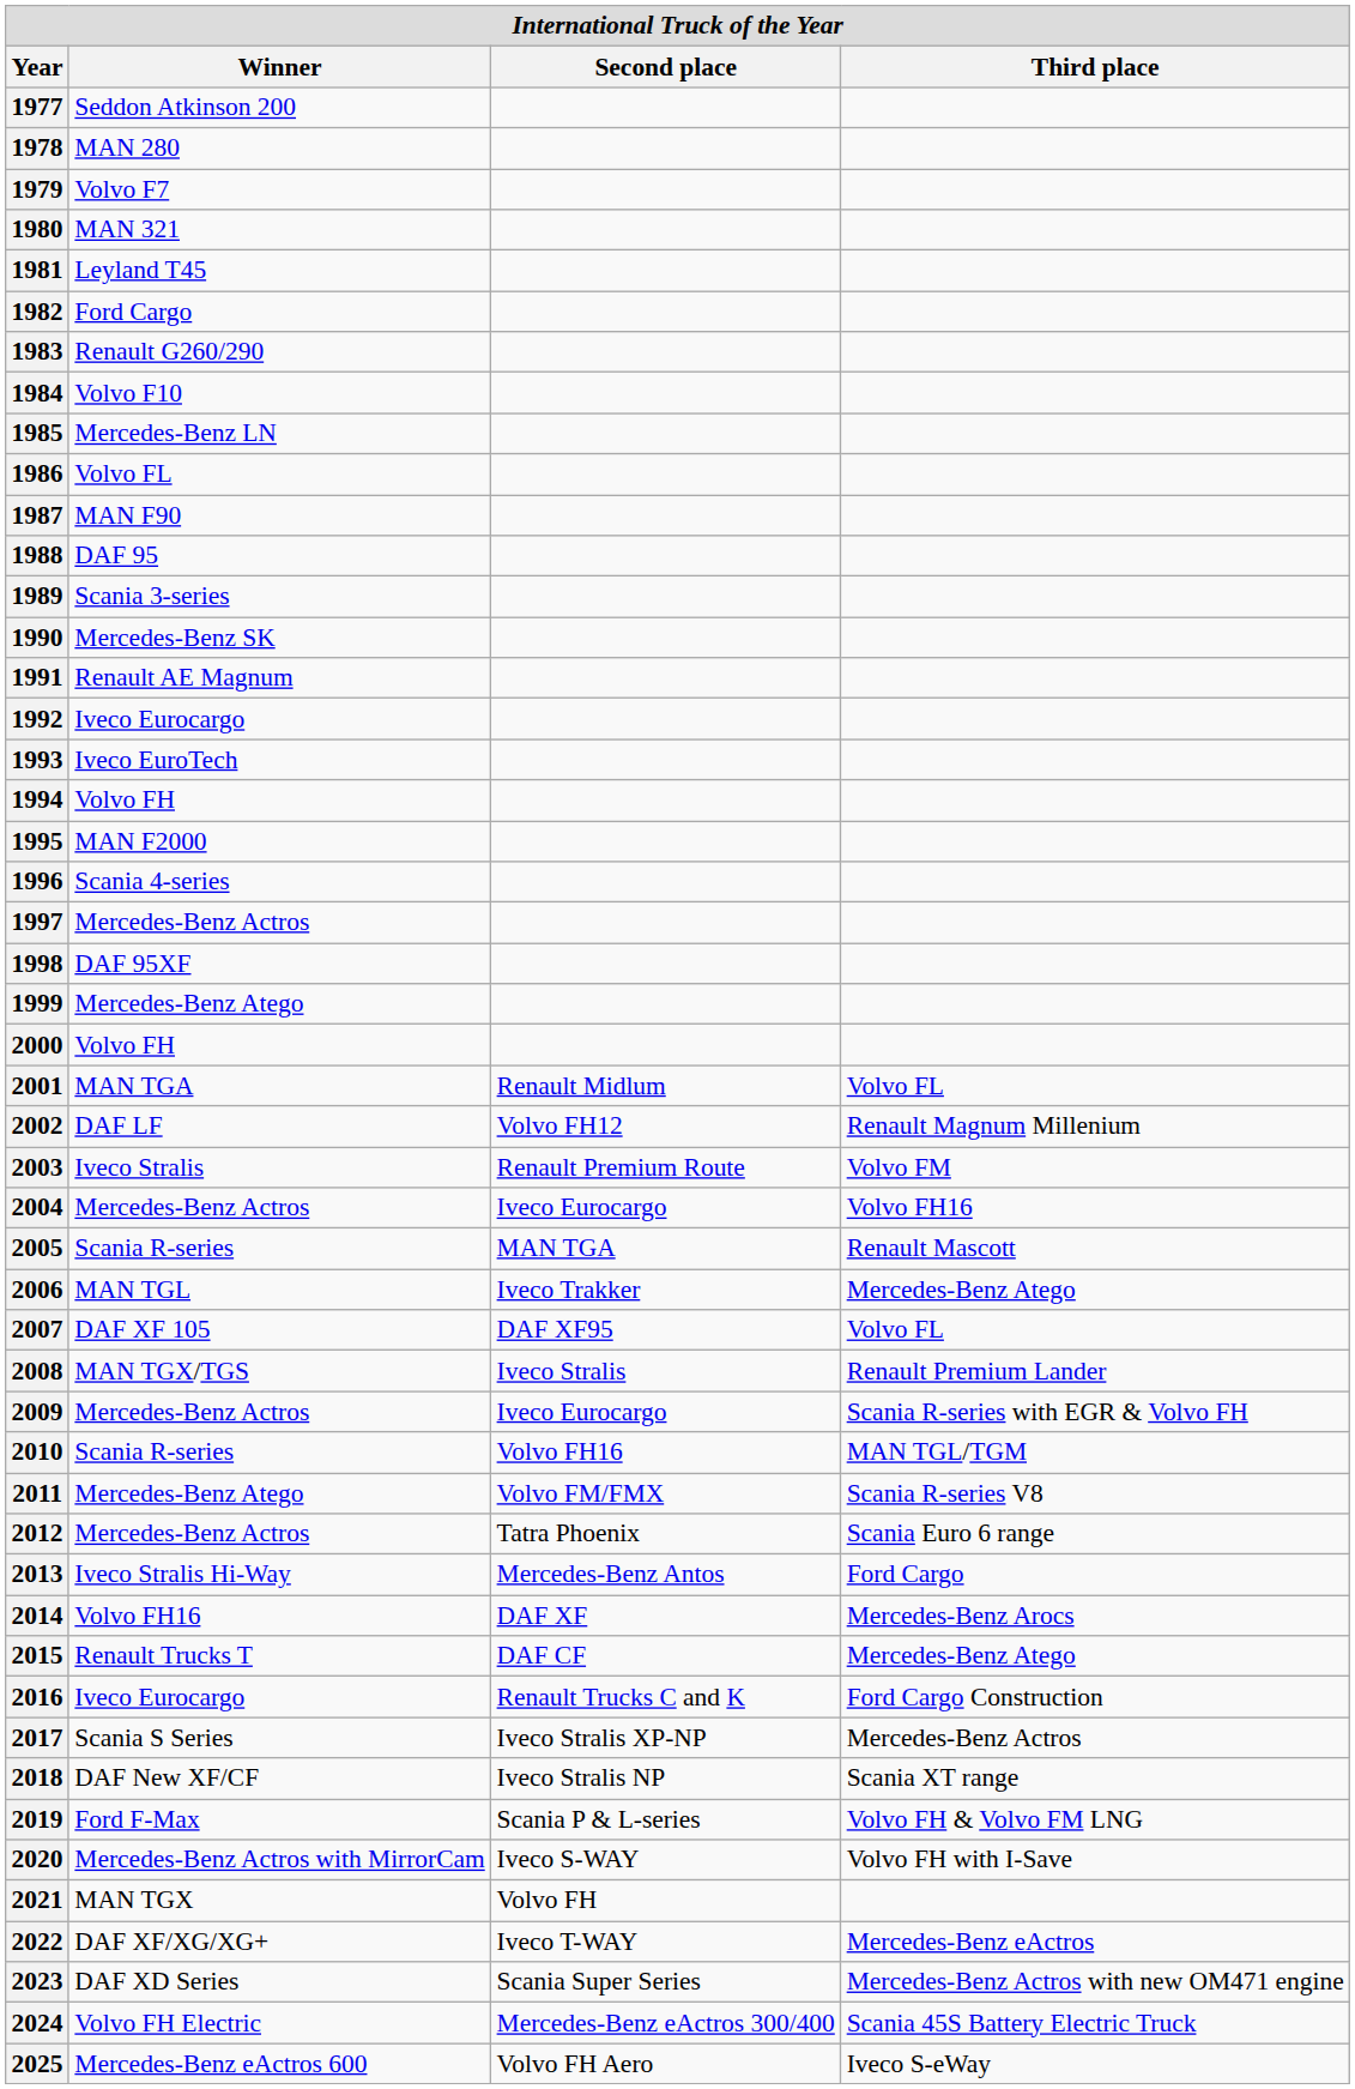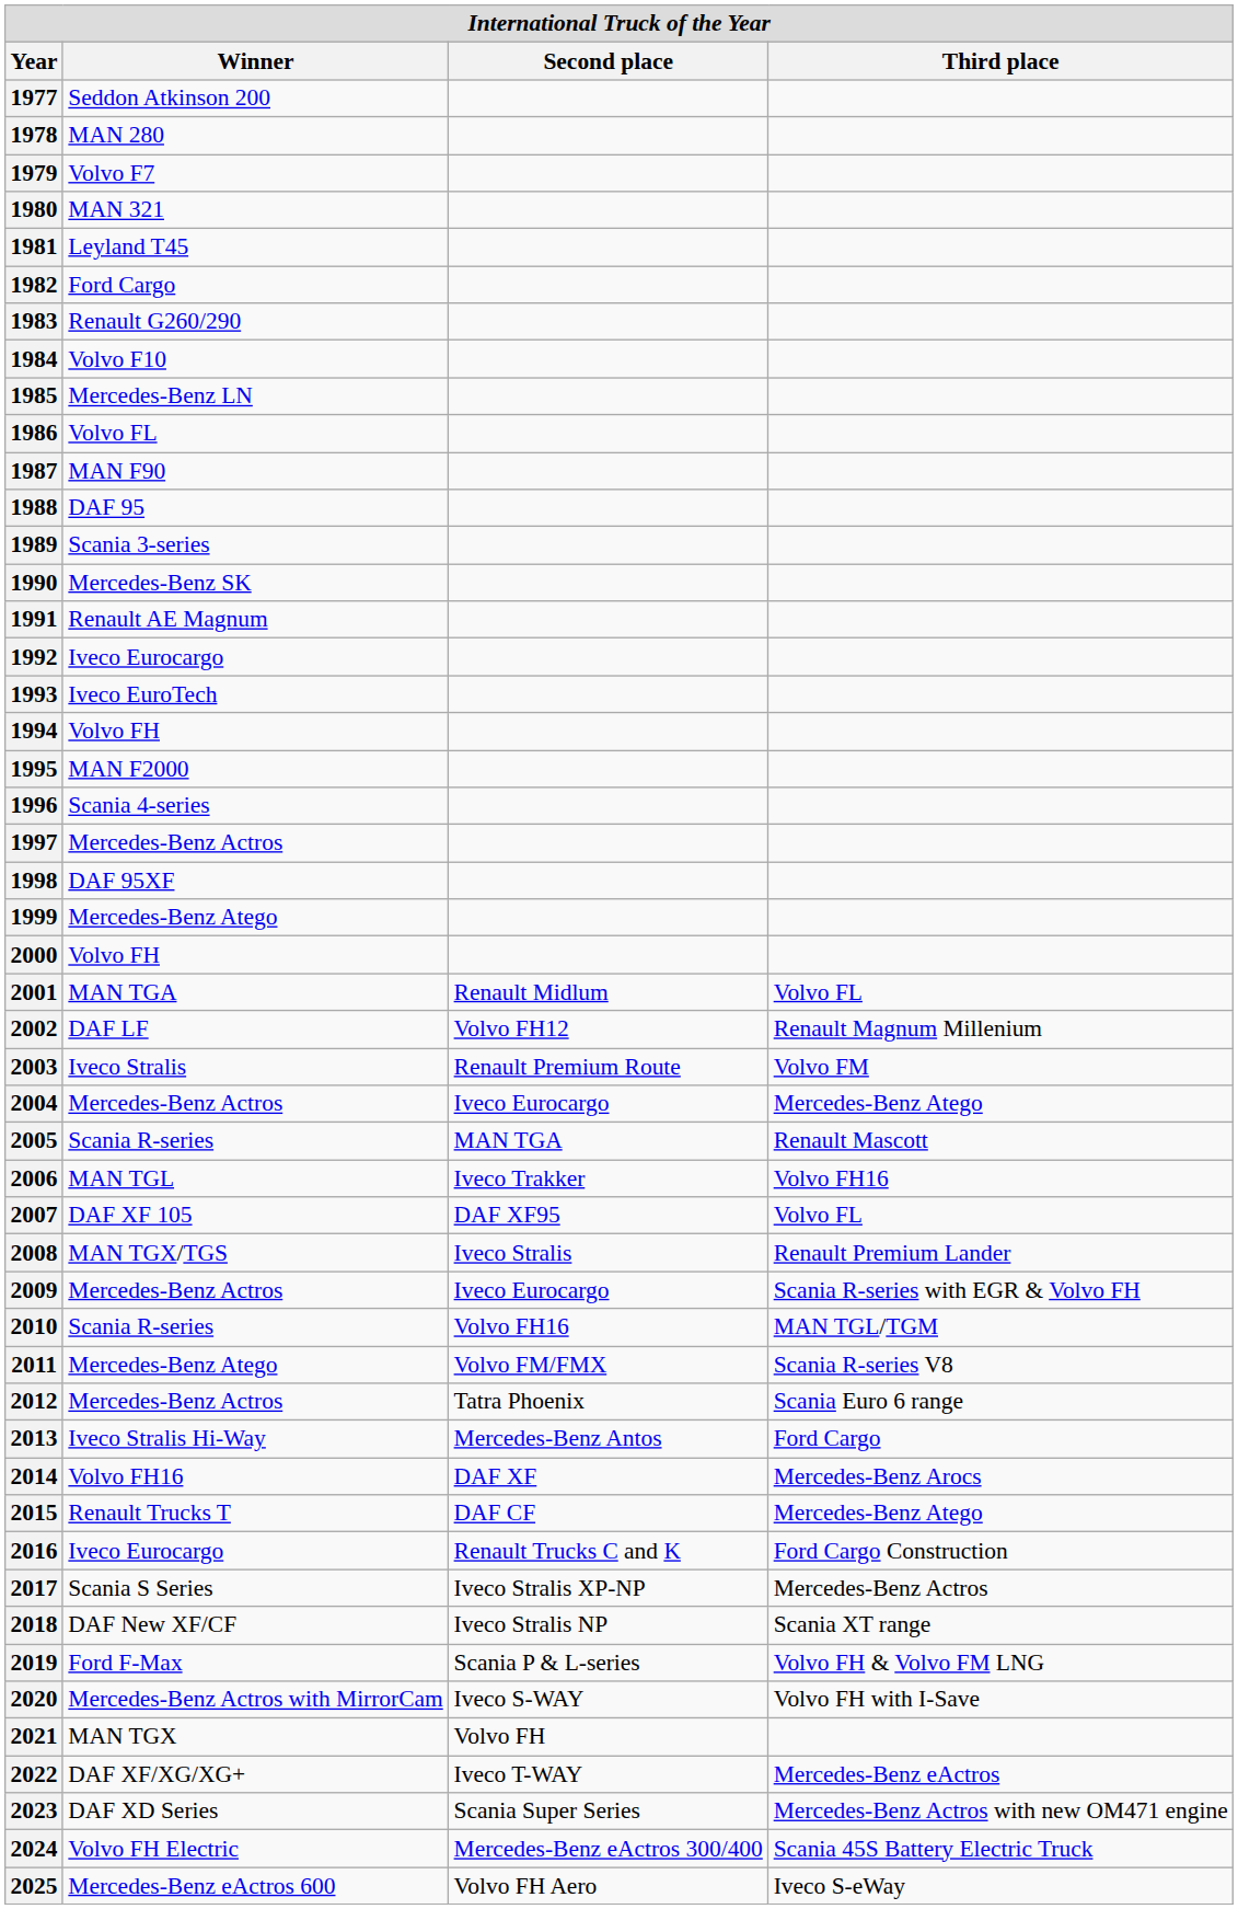 <table class="wikitable">
 <tr>
 <td colspan="4"  style="background:Gainsboro; text-align:center;"><strong><em>International Truck of the Year</em></strong></td>
 </tr>
 <tr>
 <th>Year</th>
 <th>Winner</th>
 <th>Second place</th>
 <th>Third place</th>
 </tr>
 <tr>
 <th>1977</th>
 <td><a href='#'>Seddon Atkinson 200</a></td>
 <td></td>
 <td></td>
 </tr>
 <tr>
 <th>1978</th>
 <td><a href='#'>MAN 280</a></td>
 <td></td>
 <td></td>
 </tr>
 <tr>
 <th>1979</th>
 <td><a href='#'>Volvo F7</a></td>
 <td></td>
 <td></td>
 </tr>
 <tr>
 <th>1980</th>
 <td><a href='#'>MAN 321</a></td>
 <td></td>
 <td></td>
 </tr>
 <tr>
 <th>1981</th>
 <td><a href='#'>Leyland T45</a></td>
 <td></td>
 <td></td>
 </tr>
 <tr>
 <th>1982</th>
 <td><a href='#'>Ford Cargo</a></td>
 <td></td>
 <td></td>
 </tr>
 <tr>
 <th>1983</th>
 <td><a href='#'>Renault G260/290</a></td>
 <td></td>
 <td></td>
 </tr>
 <tr>
 <th>1984</th>
 <td><a href='#'>Volvo F10</a></td>
 <td></td>
 <td></td>
 </tr>
 <tr>
 <th>1985</th>
 <td><a href='#'>Mercedes-Benz LN</a></td>
 <td></td>
 <td></td>
 </tr>
 <tr>
 <th>1986</th>
 <td><a href='#'>Volvo FL</a></td>
 <td></td>
 <td></td>
 </tr>
 <tr>
 <th>1987</th>
 <td><a href='#'>MAN F90</a></td>
 <td></td>
 <td></td>
 </tr>
 <tr>
 <th>1988</th>
 <td><a href='#'>DAF 95</a></td>
 <td></td>
 <td></td>
 </tr>
 <tr>
 <th>1989</th>
 <td><a href='#'>Scania 3-series</a></td>
 <td></td>
 <td></td>
 </tr>
 <tr>
 <th>1990</th>
 <td><a href='#'>Mercedes-Benz SK</a></td>
 <td></td>
 <td></td>
 </tr>
 <tr>
 <th>1991</th>
 <td><a href='#'>Renault AE Magnum</a></td>
 <td></td>
 <td></td>
 </tr>
 <tr>
 <th>1992</th>
 <td><a href='#'>Iveco Eurocargo</a></td>
 <td></td>
 <td></td>
 </tr>
 <tr>
 <th>1993</th>
 <td><a href='#'>Iveco EuroTech</a></td>
 <td></td>
 <td></td>
 </tr>
 <tr>
 <th>1994</th>
 <td><a href='#'>Volvo FH</a></td>
 <td></td>
 <td></td>
 </tr>
 <tr>
 <th>1995</th>
 <td><a href='#'>MAN F2000</a></td>
 <td></td>
 <td></td>
 </tr>
 <tr>
 <th>1996</th>
 <td><a href='#'>Scania 4-series</a></td>
 <td></td>
 <td></td>
 </tr>
 <tr>
 <th>1997</th>
 <td><a href='#'>Mercedes-Benz Actros</a></td>
 <td></td>
 <td></td>
 </tr>
 <tr>
 <th>1998</th>
 <td><a href='#'>DAF 95XF</a></td>
 <td></td>
 <td></td>
 </tr>
 <tr>
 <th>1999</th>
 <td><a href='#'>Mercedes-Benz Atego</a></td>
 <td></td>
 <td></td>
 </tr>
 <tr>
 <th>2000</th>
 <td><a href='#'>Volvo FH</a></td>
 <td></td>
 <td></td>
 </tr>
 <tr>
 <th>2001</th>
 <td><a href='#'>MAN TGA</a></td>
 <td><a href='#'>Renault Midlum</a></td>
 <td><a href='#'>Volvo FL</a></td>
 </tr>
 <tr>
 <th>2002</th>
 <td><a href='#'>DAF LF</a></td>
 <td><a href='#'>Volvo FH12</a></td>
 <td><a href='#'>Renault Magnum</a> Millenium</td>
 </tr>
 <tr>
 <th>2003</th>
 <td><a href='#'>Iveco Stralis</a></td>
 <td><a href='#'>Renault Premium Route</a></td>
 <td><a href='#'>Volvo FM</a></td>
 </tr>
 <tr>
 <th>2004</th>
 <td><a href='#'>Mercedes-Benz Actros</a></td>
 <td><a href='#'>Iveco Eurocargo</a></td>
-<td><a href='#'>Volvo FH16</a></td>
+<td><a href='#'>Mercedes-Benz Atego</a></td>
 </tr>
 <tr>
 <th>2005</th>
 <td><a href='#'>Scania R-series</a></td>
 <td><a href='#'>MAN TGA</a></td>
 <td><a href='#'>Renault Mascott</a></td>
 </tr>
 <tr>
 <th>2006</th>
 <td><a href='#'>MAN TGL</a></td>
 <td><a href='#'>Iveco Trakker</a></td>
-<td><a href='#'>Mercedes-Benz Atego</a></td>
+<td><a href='#'>Volvo FH16</a></td>
 </tr>
 <tr>
 <th>2007</th>
 <td><a href='#'>DAF XF 105</a></td>
 <td><a href='#'>DAF XF95</a></td>
 <td><a href='#'>Volvo FL</a></td>
 </tr>
 <tr>
 <th>2008</th>
 <td><a href='#'>MAN TGX</a>/<a href='#'>TGS</a></td>
 <td><a href='#'>Iveco Stralis</a></td>
 <td><a href='#'>Renault Premium Lander</a></td>
 </tr>
 <tr>
 <th>2009</th>
 <td><a href='#'>Mercedes-Benz Actros</a></td>
 <td><a href='#'>Iveco Eurocargo</a></td>
 <td><a href='#'>Scania R-series</a> with EGR & <a href='#'>Volvo FH</a></td>
 </tr>
 <tr>
 <th>2010</th>
 <td><a href='#'>Scania R-series</a></td>
 <td><a href='#'>Volvo FH16</a></td>
 <td><a href='#'>MAN TGL</a>/<a href='#'>TGM</a></td>
 </tr>
 <tr>
 <th>2011</th>
 <td><a href='#'>Mercedes-Benz Atego</a></td>
 <td><a href='#'>Volvo FM/FMX</a></td>
 <td><a href='#'>Scania R-series</a> V8</td>
 </tr>
 <tr>
 <th>2012</th>
 <td><a href='#'>Mercedes-Benz Actros</a></td>
 <td>Tatra Phoenix</td>
 <td><a href='#'>Scania</a> Euro 6 range</td>
 </tr>
 <tr>
 <th>2013</th>
 <td><a href='#'>Iveco Stralis Hi-Way</a></td>
 <td><a href='#'>Mercedes-Benz Antos</a></td>
 <td><a href='#'>Ford Cargo</a></td>
 </tr>
 <tr>
 <th>2014</th>
 <td><a href='#'>Volvo FH16</a></td>
 <td><a href='#'>DAF XF</a></td>
 <td><a href='#'>Mercedes-Benz Arocs</a></td>
 </tr>
 <tr>
 <th>2015</th>
 <td><a href='#'>Renault Trucks T</a></td>
 <td><a href='#'>DAF CF</a></td>
 <td><a href='#'>Mercedes-Benz Atego</a></td>
 </tr>
 <tr>
 <th>2016</th>
 <td><a href='#'>Iveco Eurocargo</a></td>
 <td><a href='#'>Renault Trucks C</a> and <a href='#'>K</a></td>
 <td><a href='#'>Ford Cargo</a> Construction</td>
 </tr>
 <tr>
 <th>2017</th>
 <td>Scania S Series</td>
 <td>Iveco Stralis XP-NP</td>
 <td>Mercedes-Benz Actros</td>
 </tr>
 <tr>
 <th>2018</th>
 <td>DAF New XF/CF</td>
 <td>Iveco Stralis NP</td>
 <td>Scania XT range</td>
 </tr>
 <tr>
 <th>2019</th>
 <td><a href='#'>Ford F-Max</a></td>
 <td>Scania P & L-series</td>
 <td><a href='#'>Volvo FH</a> & <a href='#'>Volvo FM</a> LNG<br></td>
 </tr>
 <tr>
 <th>2020</th>
 <td><a href='#'>Mercedes-Benz Actros with MirrorCam</a></td>
 <td>Iveco S-WAY</td>
 <td>Volvo FH with I-Save</td>
 </tr>
 <tr>
 <th>2021</th>
 <td>MAN TGX</td>
 <td>Volvo FH</td>
 <td></td>
 </tr>
 <tr>
 <th>2022</th>
 <td>DAF XF/XG/XG+</td>
 <td>Iveco T-WAY</td>
 <td><a href='#'>Mercedes-Benz eActros</a></td>
 </tr>
 <tr>
 <th>2023</th>
 <td>DAF XD Series</td>
 <td>Scania Super Series</td>
 <td><a href='#'>Mercedes-Benz Actros</a> with new OM471 engine</td>
 </tr>
 <tr>
 <th>2024</th>
 <td><a href='#'>Volvo FH Electric</a></td>
 <td><a href='#'>Mercedes-Benz eActros 300/400</a></td>
 <td><a href='#'>Scania 45S Battery Electric Truck</a></td>
 </tr>
 <tr>
 <th>2025</th>
 <td><a href='#'>Mercedes-Benz eActros 600</a></td>
 <td>Volvo FH Aero</td>
 <td>Iveco S-eWay</td>
 </tr>
 </table>
